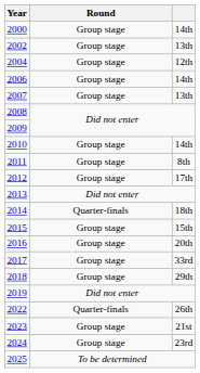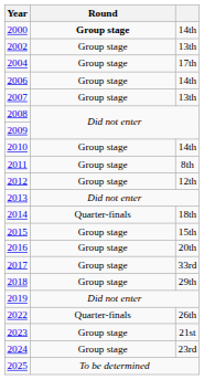 <table class="wikitable" style="text-align: center; font-size:90%">
 <tr>
 <th>Year</th>
 <th style="width:200px">Round</th>
 <th></th>
 </tr>
 <tr>
 <td><a href='#'>2000</a></td>
-<td>Group stage</td>
+<td><strong>Group stage</strong></td>
 <td>14th</td>
 </tr>
 <tr>
 <td><a href='#'>2002</a></td>
 <td>Group stage</td>
 <td>13th</td>
 </tr>
 <tr>
 <td><a href='#'>2004</a></td>
 <td>Group stage</td>
-<td>12th</td>
+<td>17th</td>
 </tr>
 <tr>
 <td><a href='#'>2006</a></td>
 <td>Group stage</td>
 <td>14th</td>
 </tr>
 <tr>
 <td><a href='#'>2007</a></td>
 <td>Group stage</td>
 <td>13th</td>
 </tr>
 <tr>
 <td><a href='#'>2008</a></td>
 <td colspan="2" rowspan="2"><em>Did not enter</em></td>
 </tr>
 <tr>
 <td><a href='#'>2009</a></td>
 </tr>
 <tr>
 <td><a href='#'>2010</a></td>
 <td>Group stage</td>
 <td>14th</td>
 </tr>
 <tr>
 <td><a href='#'>2011</a></td>
 <td>Group stage</td>
 <td>8th</td>
 </tr>
 <tr>
 <td><a href='#'>2012</a></td>
 <td>Group stage</td>
-<td>17th</td>
+<td>12th</td>
 </tr>
 <tr>
 <td><a href='#'>2013</a></td>
 <td colspan="2"><em>Did not enter</em></td>
 </tr>
 <tr>
 <td><a href='#'>2014</a></td>
 <td>Quarter-finals</td>
 <td>18th</td>
 </tr>
 <tr>
 <td><a href='#'>2015</a></td>
 <td>Group stage</td>
 <td>15th</td>
 </tr>
 <tr>
 <td><a href='#'>2016</a></td>
 <td>Group stage</td>
 <td>20th</td>
 </tr>
 <tr>
 <td><a href='#'>2017</a></td>
 <td>Group stage</td>
 <td>33rd</td>
 </tr>
 <tr>
 <td><a href='#'>2018</a></td>
 <td>Group stage</td>
 <td>29th</td>
 </tr>
 <tr>
 <td><a href='#'>2019</a></td>
 <td colspan="2"><em>Did not enter</em></td>
 </tr>
 <tr>
 <td><a href='#'>2022</a></td>
 <td>Quarter-finals</td>
 <td>26th</td>
 </tr>
 <tr>
 <td><a href='#'>2023</a></td>
 <td>Group stage</td>
 <td>21st</td>
 </tr>
 <tr>
 <td><a href='#'>2024</a></td>
 <td>Group stage</td>
 <td>23rd</td>
 </tr>
 <tr>
 <td><a href='#'>2025</a></td>
 <td colspan="2"><em>To be determined</em></td>
 </tr>
 </table>
